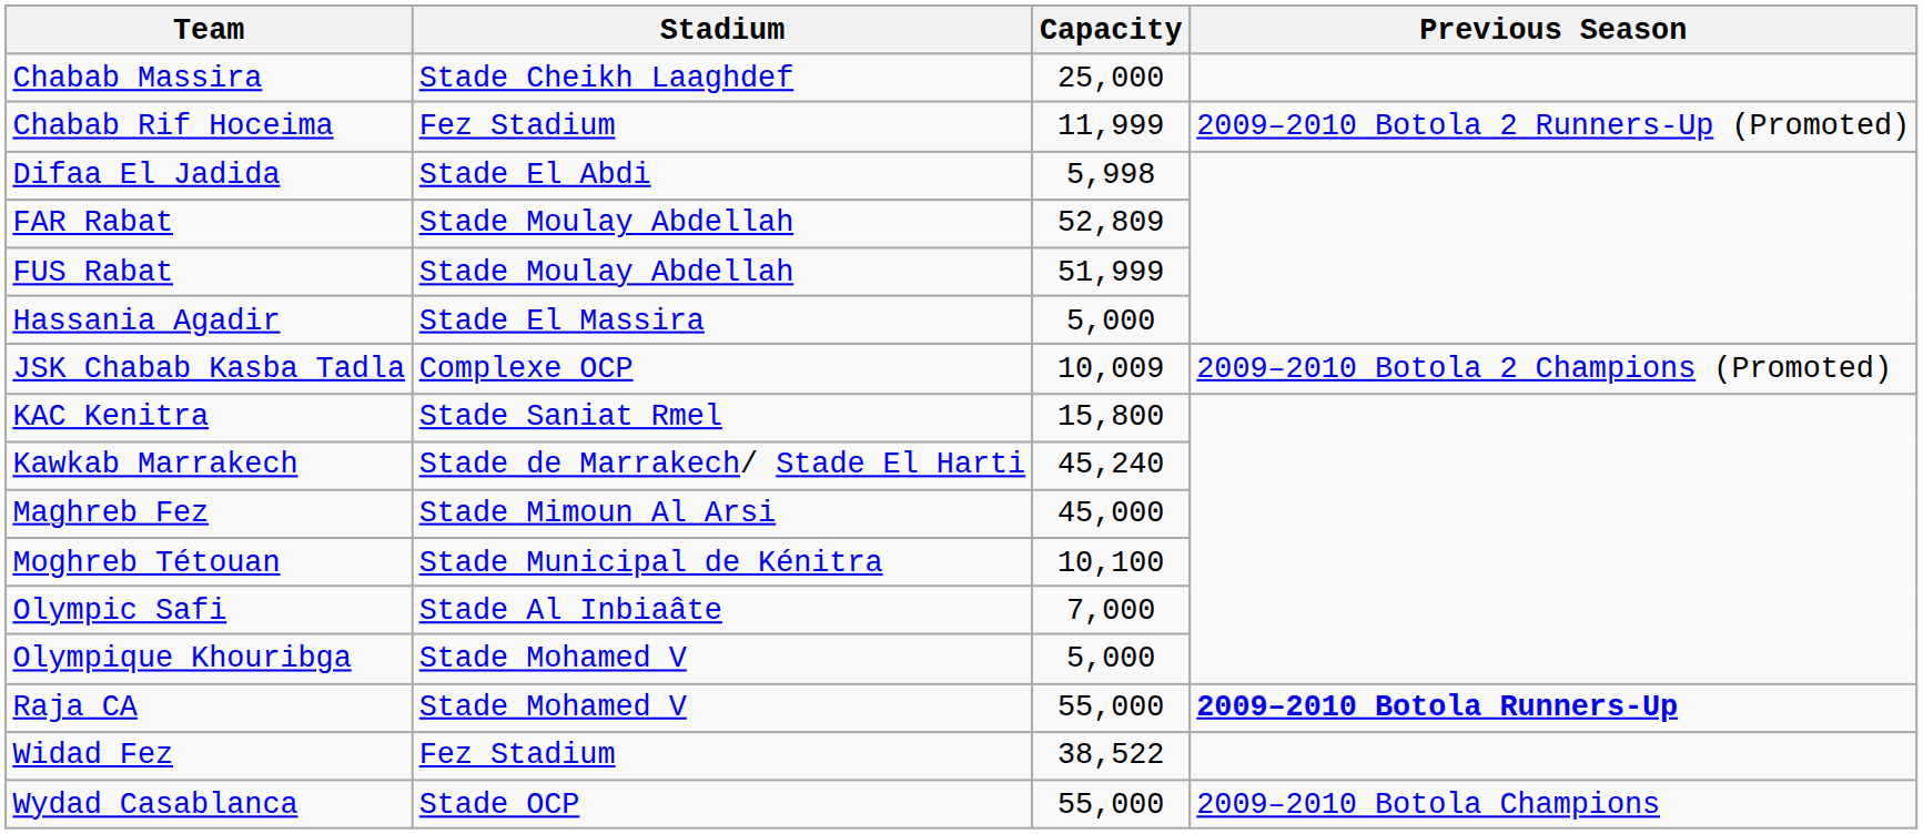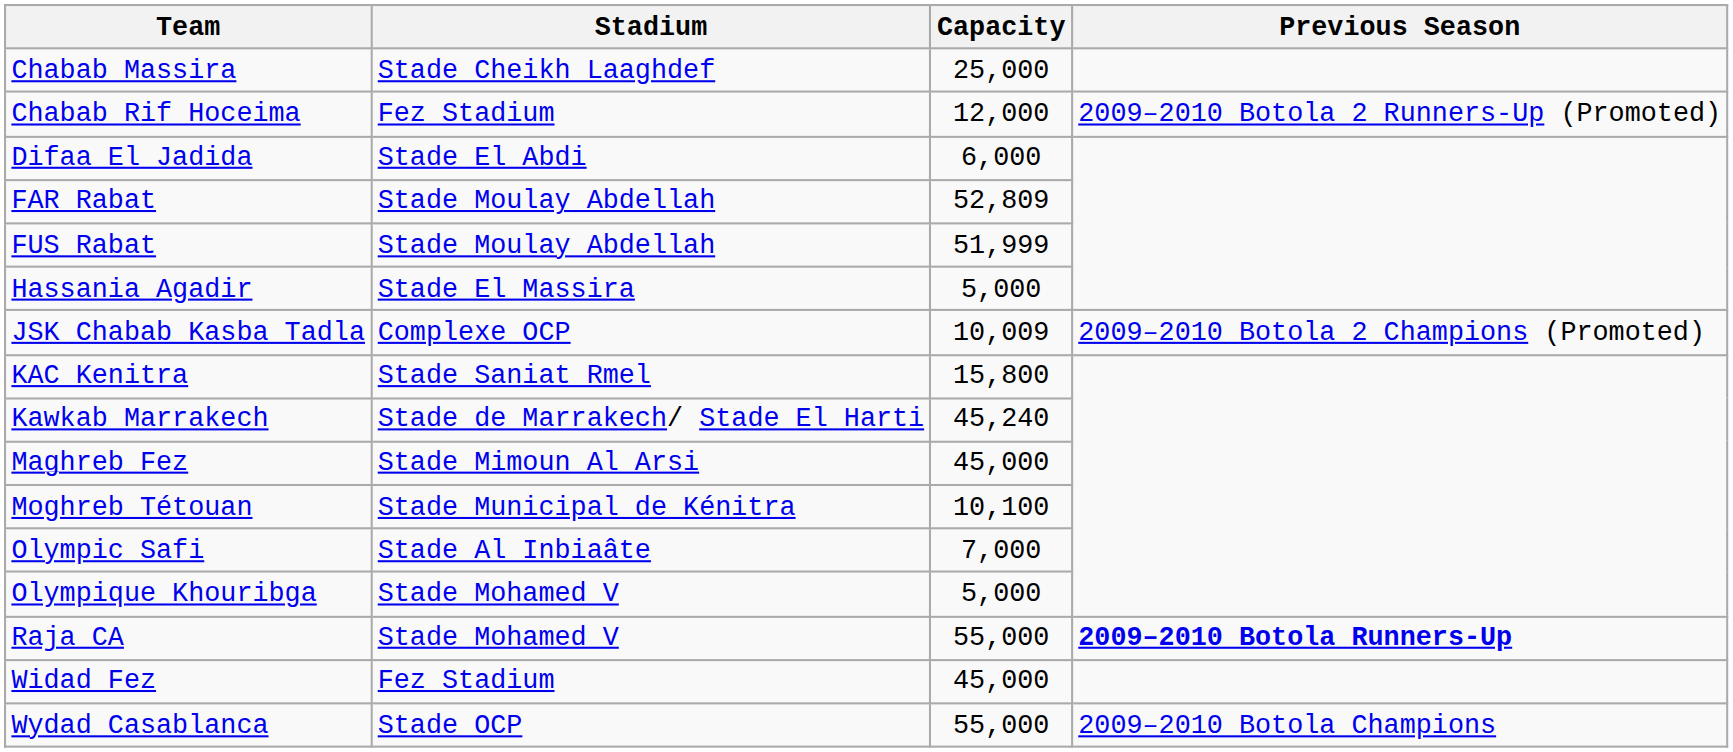 <table class="wikitable sortable">
 <tr>
 <th>Team</th>
 <th>Stadium</th>
 <th>Capacity</th>
 <th>Previous Season</th>
 </tr>
 <tr>
 <td><a href='#'>Chabab Massira</a></td>
 <td><a href='#'>Stade Cheikh Laaghdef</a></td>
 <td align="center">25,000</td>
 </tr>
 <tr>
 <td><a href='#'>Chabab Rif Hoceima</a></td>
 <td><a href='#'>Fez Stadium</a></td>
-<td align="center">11,999</td>
+<td align="center">12,000</td>
 <td><a href='#'>2009–2010 Botola 2 Runners-Up</a> (Promoted)</td>
 </tr>
 <tr>
 <td><a href='#'>Difaa El Jadida</a></td>
 <td><a href='#'>Stade El Abdi</a></td>
-<td align="center">5,998</td>
+<td align="center">6,000</td>
 </tr>
 <tr>
 <td><a href='#'>FAR Rabat</a></td>
 <td><a href='#'>Stade Moulay Abdellah</a></td>
 <td align="center">52,809</td>
 </tr>
 <tr>
 <td><a href='#'>FUS Rabat</a></td>
 <td><a href='#'>Stade Moulay Abdellah</a></td>
 <td align="center">51,999</td>
 </tr>
 <tr>
 <td><a href='#'>Hassania Agadir</a></td>
 <td><a href='#'>Stade El Massira</a></td>
 <td align="center">5,000</td>
 </tr>
 <tr>
 <td><a href='#'>JSK Chabab Kasba Tadla</a></td>
 <td><a href='#'>Complexe OCP</a></td>
 <td align="center">10,009</td>
 <td><a href='#'>2009–2010 Botola 2 Champions</a> (Promoted)</td>
 </tr>
 <tr>
 <td><a href='#'>KAC Kenitra</a></td>
 <td><a href='#'>Stade Saniat Rmel</a></td>
 <td align="center">15,800</td>
 </tr>
 <tr>
 <td><a href='#'>Kawkab Marrakech</a></td>
 <td><a href='#'>Stade de Marrakech</a>/ <a href='#'>Stade El Harti</a></td>
 <td align="center">45,240</td>
 </tr>
 <tr>
 <td><a href='#'>Maghreb Fez</a></td>
 <td><a href='#'>Stade Mimoun Al Arsi</a></td>
 <td align="center">45,000</td>
 </tr>
 <tr>
 <td><a href='#'>Moghreb Tétouan</a></td>
 <td><a href='#'>Stade Municipal de Kénitra</a></td>
 <td align="center">10,100</td>
 </tr>
 <tr>
 <td><a href='#'>Olympic Safi</a></td>
 <td><a href='#'>Stade Al Inbiaâte</a></td>
 <td align="center">7,000</td>
 </tr>
 <tr>
 <td><a href='#'>Olympique Khouribga</a></td>
 <td><a href='#'>Stade Mohamed V</a></td>
 <td align="center">5,000</td>
 </tr>
 <tr>
 <td><a href='#'>Raja CA</a></td>
 <td><a href='#'>Stade Mohamed V</a></td>
 <td align="center">55,000</td>
 <td><strong><a href='#'>2009–2010 Botola Runners-Up</a></strong></td>
 </tr>
 <tr>
 <td><a href='#'>Widad Fez</a></td>
 <td><a href='#'>Fez Stadium</a></td>
-<td align="center">38,522</td>
+<td align="center">45,000</td>
 </tr>
 <tr>
 <td><a href='#'>Wydad Casablanca</a></td>
 <td><a href='#'>Stade OCP</a></td>
 <td align="center">55,000</td>
 <td><a href='#'>2009–2010 Botola Champions</a></td>
 </tr>
 </table>
